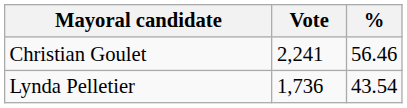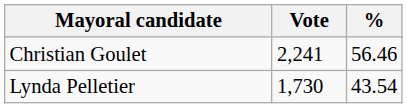 <table class="wikitable">
 <tr>
 <th bgcolor="#DDDDFF" width="200px">Mayoral candidate</th>
 <th bgcolor="#DDDDFF" width="50px">Vote</th>
 <th bgcolor="#DDDDFF" width="30px">%</th>
 </tr>
 <tr>
 <td>Christian Goulet</td>
 <td>2,241</td>
 <td>56.46</td>
 </tr>
 <tr>
 <td>Lynda Pelletier</td>
-<td>1,736</td>
+<td>1,730</td>
 <td>43.54</td>
 </tr>
 </table>
